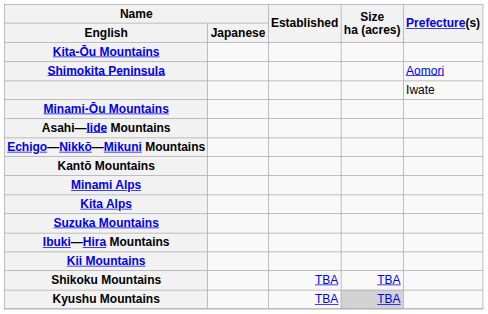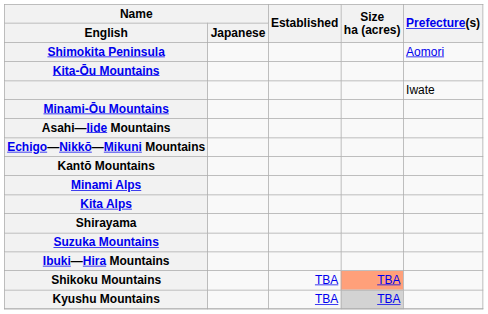 <table class="wikitable sortable plainrowheaders">
 <tr>
 <th scope="col" colspan="2">Name</th>
 <th scope="col" rowspan="2">Established</th>
 <th scope="col" rowspan="2" data-sort-type="number">Size<br>ha (acres)</th>
 <th scope="col" rowspan="2"><a href='#'>Prefecture</a>(s)</th>
 </tr>
 <tr>
 <th scope="col">English</th>
 <th scope="col">Japanese</th>
 </tr>
 <tr>
+<th scope="row"><a href='#'>Shimokita Peninsula</a></th>
+<td><em></em></td>
+<td align="right"></td>
+<td align="right" data-sort-value="37300"></td>
+<td align="left"><a href='#'>Aomori</a></td>
+</tr>
+<tr>
 <th scope="row"><a href='#'>Kita-Ōu Mountains</a></th>
 <td><em></em></td>
 <td align="right"></td>
 <td align="right" data-sort-value="105000"></td>
 <td align="left"></td>
-</tr>
-<tr>
-<th scope="row"><a href='#'>Shimokita Peninsula</a></th>
-<td><em></em></td>
-<td align="right"></td>
-<td align="right" data-sort-value="37300"></td>
-<td align="left"><a href='#'>Aomori</a></td>
 </tr>
 <tr>
 <th scope="row"></th>
 <td><em></em></td>
 <td align="right"></td>
 <td align="right" data-sort-value="41000"></td>
 <td align="left">Iwate</td>
 </tr>
 <tr>
 <th scope="row"><a href='#'>Minami-Ōu Mountains</a></th>
 <td><em></em></td>
 <td align="right"></td>
 <td align="right" data-sort-value="57700"></td>
 <td align="left"></td>
 </tr>
 <tr>
 <th scope="row">Asahi—<a href='#'>Iide</a> Mountains</th>
 <td><em></em></td>
 <td align="right"></td>
 <td align="right" data-sort-value="122000"></td>
 <td align="left"></td>
 </tr>
 <tr>
 <th scope="row"><a href='#'>Echigo</a>—<a href='#'>Nikkō</a>—<a href='#'>Mikuni</a> Mountains</th>
 <td><em></em></td>
 <td align="right"></td>
 <td align="right" data-sort-value="215200"></td>
 <td align="left"></td>
 </tr>
 <tr>
 <th scope="row">Kantō Mountains</th>
 <td><em></em></td>
 <td align="right"></td>
 <td align="right" data-sort-value="79000"></td>
 <td align="left"></td>
 </tr>
 <tr>
 <th scope="row"><a href='#'>Minami Alps</a></th>
 <td><em></em></td>
 <td align="right"></td>
 <td align="right" data-sort-value="122000"></td>
 <td align="left"></td>
 </tr>
 <tr>
 <th scope="row"><a href='#'>Kita Alps</a></th>
 <td><em></em></td>
 <td align="right"></td>
 <td align="right" data-sort-value="195600"></td>
 <td align="left"></td>
 </tr>
 <tr>
+<th scope="row">Shirayama</th>
+<td><em></em></td>
+<td align="right"></td>
+<td align="right" data-sort-value="53700"></td>
+<td align="left"></td>
+</tr>
+<tr>
 <th scope="row"><a href='#'>Suzuka Mountains</a></th>
 <td><em></em></td>
 <td align="right"></td>
 <td align="right" data-sort-value="14100"></td>
 <td align="left"></td>
 </tr>
 <tr>
 <th scope="row"><a href='#'>Ibuki</a>—<a href='#'>Hira</a> Mountains</th>
 <td><em></em></td>
 <td align="right"></td>
 <td align="right" data-sort-value="67500"></td>
 <td align="left"></td>
 </tr>
 <tr>
-<th scope="row"><a href='#'>Kii Mountains</a></th>
-<td><em></em></td>
-<td align="right"></td>
-<td align="right" data-sort-value="79500"></td>
-<td align="left"></td>
-</tr>
-<tr>
 <th scope="row">Shikoku Mountains</th>
 <td><em></em></td>
 <td align="right"><a href='#'>TBA</a></td>
-<td align="right"><a href='#'>TBA</a></td>
+<td align="right" style="background: lightsalmon;"><a href='#'>TBA</a></td>
 <td align="left"></td>
 </tr>
 <tr>
 <th scope="row">Kyushu Mountains</th>
 <td><em></em></td>
 <td align="right"><a href='#'>TBA</a></td>
 <td align="right" style="background: lightgrey;"><a href='#'>TBA</a></td>
 <td align="left"></td>
 </tr>
 <tr>
 </tr>
 </table>
